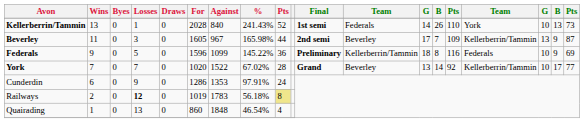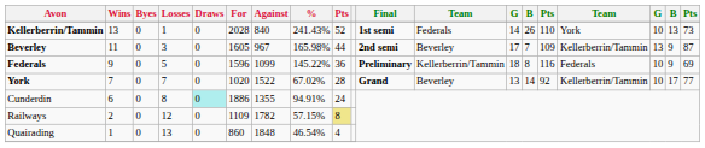 <table style="font-size: 85%; text-align: left;" class="wikitable">
 <tr>
 <th style="color:crimson">Avon</th>
 <th style="color:crimson">Wins</th>
 <th style="color:crimson">Byes</th>
 <th style="color:crimson">Losses</th>
 <th style="color:crimson">Draws</th>
 <th style="color:crimson">For</th>
 <th style="color:crimson">Against</th>
 <th style="color:crimson">%</th>
 <th style="color:crimson">Pts</th>
 <th></th>
 <th style="color:green">Final</th>
 <th style="color:green">Team</th>
 <th style="color:green">G</th>
 <th style="color:green">B</th>
 <th style="color:green">Pts</th>
 <th style="color:green">Team</th>
 <th style="color:green">G</th>
 <th style="color:green">B</th>
 <th style="color:green">Pts</th>
 </tr>
 <tr>
 </tr>
 <tr>
 </tr>
 <tr>
 <td><strong>	Kellerberrin/Tammin	</strong></td>
 <td>13</td>
 <td>0</td>
 <td>1</td>
 <td>0</td>
 <td>2028</td>
 <td>840</td>
 <td>241.43%</td>
 <td>52</td>
 <td></td>
 <td><strong>1st semi</strong></td>
 <td>Federals</td>
 <td>14</td>
 <td>26</td>
 <td>110</td>
 <td>York</td>
 <td>10</td>
 <td>13</td>
 <td>73</td>
 </tr>
 <tr>
 <td><strong>	Beverley	</strong></td>
 <td>11</td>
 <td>0</td>
 <td>3</td>
 <td>0</td>
 <td>1605</td>
 <td>967</td>
 <td>165.98%</td>
 <td>44</td>
 <td></td>
 <td><strong>2nd semi</strong></td>
 <td>Beverley</td>
 <td>17</td>
 <td>7</td>
 <td>109</td>
 <td>Kellerberrin/Tammin</td>
 <td>13</td>
 <td>9</td>
 <td>87</td>
 </tr>
 <tr>
 <td><strong>	Federals	</strong></td>
 <td>9</td>
 <td>0</td>
 <td>5</td>
 <td>0</td>
 <td>1596</td>
 <td>1099</td>
 <td>145.22%</td>
 <td>36</td>
 <td></td>
 <td><strong>Preliminary</strong></td>
 <td>Kellerberrin/Tammin</td>
 <td>18</td>
 <td>8</td>
 <td>116</td>
 <td>Federals</td>
 <td>10</td>
 <td>9</td>
 <td>69</td>
 </tr>
 <tr>
 <td><strong>	York	</strong></td>
 <td>7</td>
 <td>0</td>
 <td>7</td>
 <td>0</td>
 <td>1020</td>
 <td>1522</td>
 <td>67.02%</td>
 <td>28</td>
 <td></td>
 <td><strong>Grand</strong></td>
 <td>Beverley</td>
 <td>13</td>
 <td>14</td>
 <td>92</td>
 <td>Kellerberrin/Tammin</td>
 <td>10</td>
 <td>17</td>
 <td>77</td>
 </tr>
 <tr>
 <td>Cunderdin</td>
 <td>6</td>
 <td>0</td>
-<td>9</td>
-<td>0</td>
-<td>1286</td>
-<td>1353</td>
-<td>97.91%</td>
+<td>8</td>
+<td style="background: paleturquoise;">0</td>
+<td>1886</td>
+<td>1355</td>
+<td>94.91%</td>
 <td>24</td>
 <td></td>
 </tr>
 <tr>
 <td>Railways</td>
 <td>2</td>
 <td>0</td>
-<td><strong>12</strong></td>
+<td>12</td>
 <td>0</td>
-<td>1019</td>
-<td>1783</td>
-<td>56.18%</td>
+<td>1109</td>
+<td>1782</td>
+<td>57.15%</td>
 <td style="background: khaki;">8</td>
 <td></td>
 </tr>
 <tr>
 <td>Quairading</td>
 <td>1</td>
 <td>0</td>
 <td>13</td>
 <td>0</td>
 <td>860</td>
 <td>1848</td>
 <td>46.54%</td>
 <td>4</td>
 <td></td>
 </tr>
 <tr>
 </tr>
 </table>
